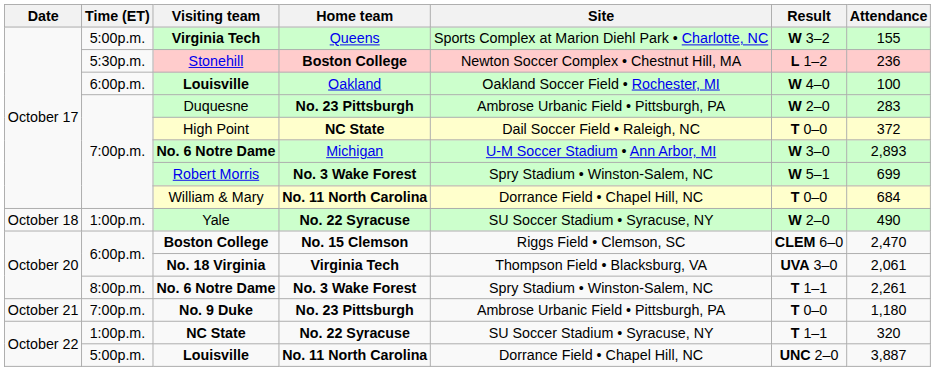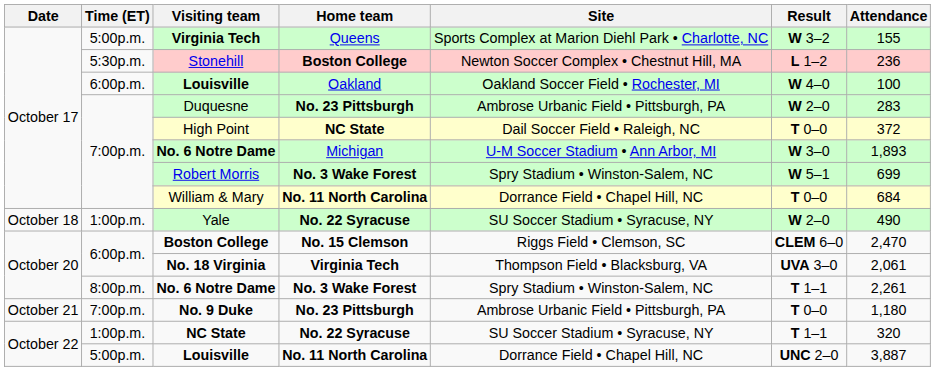 <table class="wikitable" style="font-size:95%; text-align: center;">
 <tr>
 <th>Date</th>
 <th>Time (ET)</th>
 <th>Visiting team</th>
 <th>Home team</th>
 <th>Site</th>
 <th>Result</th>
 <th>Attendance</th>
 </tr>
 <tr>
 <td rowspan=8>October 17</td>
 <td>5:00p.m.</td>
 <td style="background:#cfc;"><strong>Virginia Tech</strong></td>
 <td style="background:#cfc;"><a href='#'>Queens</a></td>
 <td style="background:#cfc;">Sports Complex at Marion Diehl Park • <a href='#'>Charlotte, NC</a></td>
 <td style="background:#cfc;"><strong>W</strong> 3–2</td>
 <td style="background:#cfc;">155</td>
 </tr>
 <tr>
 <td>5:30p.m.</td>
 <td style="background:#fcc;"><a href='#'>Stonehill</a></td>
 <td style="background:#fcc;"><strong>Boston College</strong></td>
 <td style="background:#fcc;">Newton Soccer Complex • Chestnut Hill, MA</td>
 <td style="background:#fcc;"><strong>L</strong> 1–2</td>
 <td style="background:#fcc;">236</td>
 </tr>
 <tr>
 <td>6:00p.m.</td>
 <td style="background:#cfc;"><strong>Louisville</strong></td>
 <td style="background:#cfc;"><a href='#'>Oakland</a></td>
 <td style="background:#cfc;">Oakland Soccer Field • <a href='#'>Rochester, MI</a></td>
 <td style="background:#cfc;"><strong>W</strong> 4–0</td>
 <td style="background:#cfc;">100</td>
 </tr>
 <tr>
 <td rowspan=5>7:00p.m.</td>
 <td style="background:#cfc;">Duquesne</td>
 <td style="background:#cfc;"><strong>No. 23 Pittsburgh</strong></td>
 <td style="background:#cfc;">Ambrose Urbanic Field • Pittsburgh, PA</td>
 <td style="background:#cfc;"><strong>W</strong> 2–0</td>
 <td style="background:#cfc;">283</td>
 </tr>
 <tr>
 <td style="background:#ffc;">High Point</td>
 <td style="background:#ffc;"><strong>NC State</strong></td>
 <td style="background:#ffc;">Dail Soccer Field • Raleigh, NC</td>
 <td style="background:#ffc;"><strong>T</strong> 0–0</td>
 <td style="background:#ffc;">372</td>
 </tr>
 <tr>
 <td style="background:#cfc;"><strong>No. 6 Notre Dame</strong></td>
 <td style="background:#cfc;"><a href='#'>Michigan</a></td>
 <td style="background:#cfc;"><a href='#'>U-M Soccer Stadium</a> • <a href='#'>Ann Arbor, MI</a></td>
 <td style="background:#cfc;"><strong>W</strong> 3–0</td>
-<td style="background:#cfc;">2,893</td>
+<td style="background:#cfc;">1,893</td>
 </tr>
 <tr>
 <td style="background:#cfc;"><a href='#'>Robert Morris</a></td>
 <td style="background:#cfc;"><strong>No. 3 Wake Forest</strong></td>
 <td style="background:#cfc;">Spry Stadium • Winston-Salem, NC</td>
 <td style="background:#cfc;"><strong>W</strong> 5–1</td>
 <td style="background:#cfc;">699</td>
 </tr>
 <tr>
 <td style="background:#ffc;">William & Mary</td>
 <td style="background:#ffc;"><strong>No. 11 North Carolina</strong></td>
 <td style="background:#ffc;">Dorrance Field • Chapel Hill, NC</td>
 <td style="background:#ffc;"><strong>T</strong> 0–0</td>
 <td style="background:#ffc;">684</td>
 </tr>
 <tr>
 <td>October 18</td>
 <td>1:00p.m.</td>
 <td style="background:#cfc;">Yale</td>
 <td style="background:#cfc;"><strong>No. 22 Syracuse</strong></td>
 <td style="background:#cfc;">SU Soccer Stadium • Syracuse, NY</td>
 <td style="background:#cfc;"><strong>W</strong> 2–0</td>
 <td style="background:#cfc;">490</td>
 </tr>
 <tr>
 <td rowspan=3>October 20</td>
 <td rowspan=2>6:00p.m.</td>
 <td><strong>Boston College</strong></td>
 <td><strong>No. 15 Clemson</strong></td>
 <td>Riggs Field • Clemson, SC</td>
 <td><strong>CLEM</strong> 6–0</td>
 <td>2,470</td>
 </tr>
 <tr>
 <td><strong>No. 18 Virginia</strong></td>
 <td><strong>Virginia Tech</strong></td>
 <td>Thompson Field • Blacksburg, VA</td>
 <td><strong>UVA</strong> 3–0</td>
 <td>2,061</td>
 </tr>
 <tr>
 <td>8:00p.m.</td>
 <td><strong>No. 6 Notre Dame</strong></td>
 <td><strong>No. 3 Wake Forest</strong></td>
 <td>Spry Stadium • Winston-Salem, NC</td>
 <td><strong>T</strong> 1–1</td>
 <td>2,261</td>
 </tr>
 <tr>
 <td>October 21</td>
 <td>7:00p.m.</td>
 <td><strong>No. 9 Duke</strong></td>
 <td><strong>No. 23 Pittsburgh</strong></td>
 <td>Ambrose Urbanic Field • Pittsburgh, PA</td>
 <td><strong>T</strong> 0–0</td>
 <td>1,180</td>
 </tr>
 <tr>
 <td rowspan=2>October 22</td>
 <td>1:00p.m.</td>
 <td><strong>NC State</strong></td>
 <td><strong>No. 22 Syracuse</strong></td>
 <td>SU Soccer Stadium • Syracuse, NY</td>
 <td><strong>T</strong> 1–1</td>
 <td>320</td>
 </tr>
 <tr>
 <td>5:00p.m.</td>
 <td><strong>Louisville</strong></td>
 <td><strong>No. 11 North Carolina</strong></td>
 <td>Dorrance Field • Chapel Hill, NC</td>
 <td><strong>UNC</strong> 2–0</td>
 <td>3,887</td>
 </tr>
 </table>
